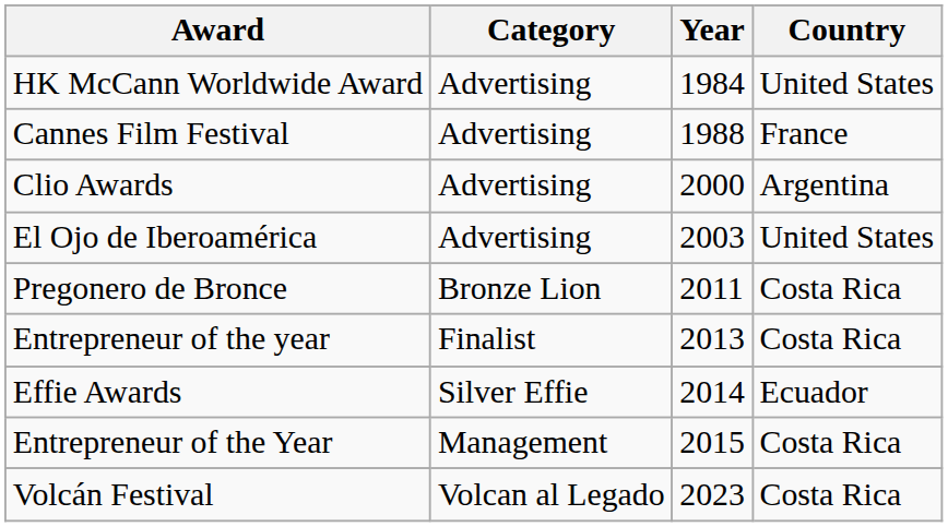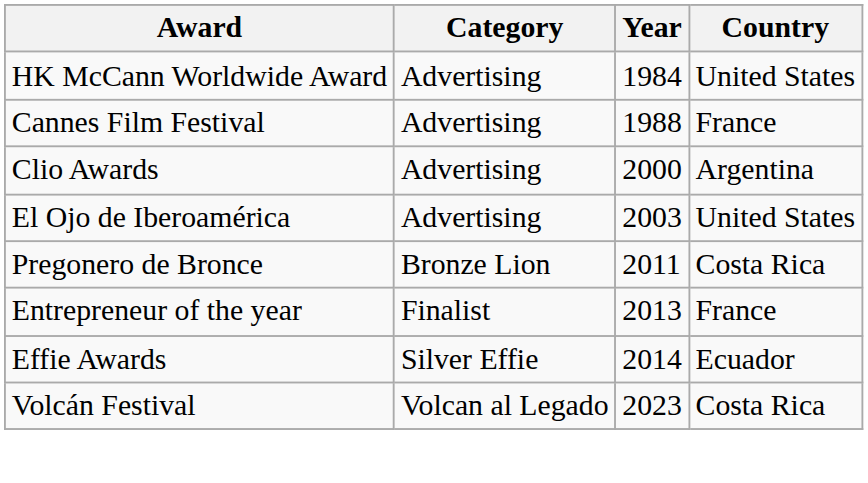 <table class="wikitable">
 <tr>
 <th>Award</th>
 <th>Category</th>
 <th>Year</th>
 <th>Country</th>
 </tr>
 <tr>
 <td>HK McCann Worldwide Award</td>
 <td>Advertising</td>
 <td>1984</td>
 <td>United States</td>
 </tr>
 <tr>
 <td>Cannes Film Festival</td>
 <td>Advertising</td>
 <td>1988</td>
 <td>France</td>
 </tr>
 <tr>
 <td>Clio Awards</td>
 <td>Advertising</td>
 <td>2000</td>
 <td>Argentina</td>
 </tr>
 <tr>
 <td>El Ojo de Iberoamérica</td>
 <td>Advertising</td>
 <td>2003</td>
 <td>United States</td>
 </tr>
 <tr>
 <td>Pregonero de Bronce</td>
 <td>Bronze Lion</td>
 <td>2011</td>
 <td>Costa Rica</td>
 </tr>
 <tr>
 <td>Entrepreneur of the year</td>
 <td>Finalist</td>
 <td>2013</td>
-<td>Costa Rica</td>
+<td>France</td>
 </tr>
 <tr>
 <td>Effie Awards</td>
 <td>Silver Effie</td>
 <td>2014</td>
 <td>Ecuador</td>
 </tr>
 <tr>
-<td>Entrepreneur of the Year</td>
-<td>Management</td>
-<td>2015</td>
-<td>Costa Rica</td>
-</tr>
-<tr>
 <td>Volcán Festival</td>
 <td>Volcan al Legado</td>
 <td>2023</td>
 <td>Costa Rica</td>
 </tr>
 </table>
